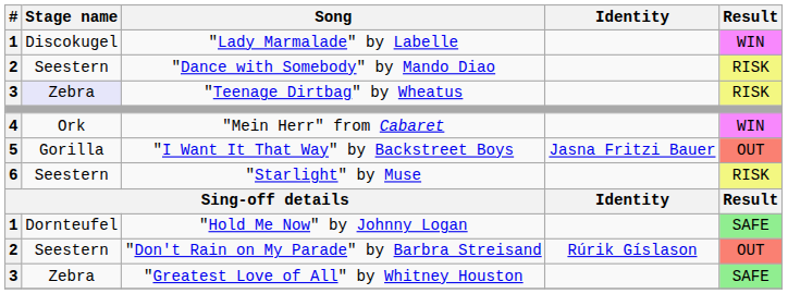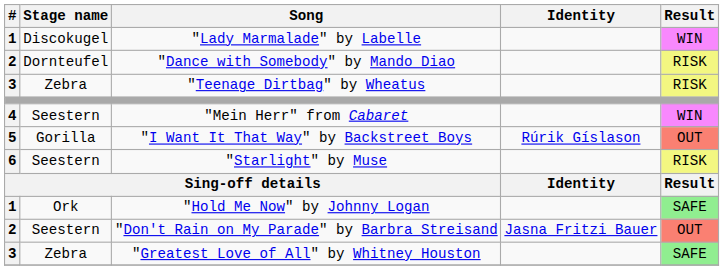 <table class="wikitable plainrowheaders" style="text-align: center;">
 <tr>
 <th>#</th>
 <th>Stage name</th>
 <th>Song</th>
 <th>Identity</th>
 <th>Result</th>
 </tr>
 <tr>
 <th>1</th>
 <td>Discokugel</td>
 <td>"<a href='#'>Lady Marmalade</a>" by <a href='#'>Labelle</a></td>
 <td></td>
 <td bgcolor="F888FD">WIN</td>
 </tr>
 <tr>
 <th>2</th>
-<td>Seestern</td>
+<td>Dornteufel</td>
 <td>"<a href='#'>Dance with Somebody</a>" by <a href='#'>Mando Diao</a></td>
 <td></td>
 <td bgcolor="#F3F781">RISK</td>
 </tr>
 <tr>
 <th>3</th>
-<td style="background: lavender;">Zebra</td>
+<td>Zebra</td>
 <td>"<a href='#'>Teenage Dirtbag</a>" by <a href='#'>Wheatus</a></td>
 <td></td>
 <td bgcolor="#F3F781">RISK</td>
 </tr>
 <tr>
 <td colspan="5" style="background:darkgray"></td>
 </tr>
 <tr>
 <th>4</th>
-<td>Ork</td>
+<td>Seestern</td>
 <td>"Mein Herr" from <em><a href='#'>Cabaret</a></em></td>
 <td></td>
 <td bgcolor="F888FD">WIN</td>
 </tr>
 <tr>
 <th>5</th>
 <td>Gorilla</td>
 <td>"<a href='#'>I Want It That Way</a>" by <a href='#'>Backstreet Boys</a></td>
-<td><a href='#'>Jasna Fritzi Bauer</a></td>
+<td><a href='#'>Rúrik Gíslason</a></td>
 <td bgcolor=salmon>OUT</td>
 </tr>
 <tr>
 <th>6</th>
 <td>Seestern</td>
 <td>"<a href='#'>Starlight</a>" by <a href='#'>Muse</a></td>
 <td></td>
 <td bgcolor="#F3F781">RISK</td>
 </tr>
 <tr>
 <th colspan="3">Sing-off details</th>
 <th>Identity</th>
 <th>Result</th>
 </tr>
 <tr>
 <th>1</th>
-<td>Dornteufel</td>
+<td>Ork</td>
 <td>"<a href='#'>Hold Me Now</a>" by <a href='#'>Johnny Logan</a></td>
 <td></td>
 <td bgcolor=lightgreen>SAFE</td>
 </tr>
 <tr>
 <th>2</th>
 <td>Seestern</td>
 <td>"<a href='#'>Don't Rain on My Parade</a>" by <a href='#'>Barbra Streisand</a></td>
-<td><a href='#'>Rúrik Gíslason</a></td>
+<td><a href='#'>Jasna Fritzi Bauer</a></td>
 <td bgcolor=salmon>OUT</td>
 </tr>
 <tr>
 <th>3</th>
 <td>Zebra</td>
 <td>"<a href='#'>Greatest Love of All</a>" by <a href='#'>Whitney Houston</a></td>
 <td></td>
 <td bgcolor=lightgreen>SAFE</td>
 </tr>
 <tr>
 </tr>
 </table>
